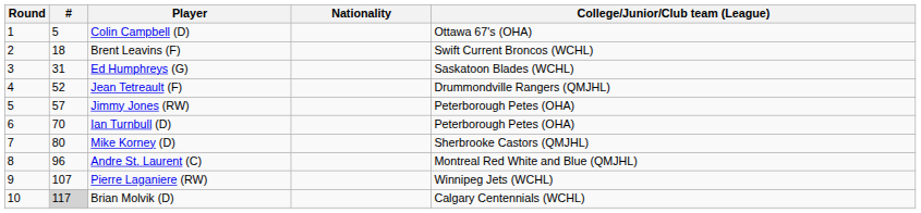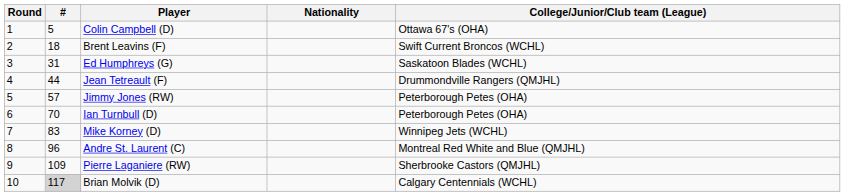 <table class="wikitable">
 <tr align="center">
 <th bgcolor="#DDDDFF" width="4.0%">Round</th>
 <th bgcolor="#DDDDFF" width="4.0%">#</th>
 <th bgcolor="#DDDDFF" width="21.0%">Player</th>
 <th bgcolor="#DDDDFF" width="14.5%">Nationality</th>
 <th bgcolor="#DDDDFF" width="50.0%">College/Junior/Club team (League)</th>
 </tr>
 <tr>
 <td>1</td>
 <td>5</td>
 <td><a href='#'>Colin Campbell</a> (D)</td>
 <td></td>
 <td>Ottawa 67's (OHA)</td>
 </tr>
 <tr>
 <td>2</td>
 <td>18</td>
 <td>Brent Leavins (F)</td>
 <td></td>
 <td>Swift Current Broncos (WCHL)</td>
 </tr>
 <tr>
 <td>3</td>
 <td>31</td>
 <td><a href='#'>Ed Humphreys</a> (G)</td>
 <td></td>
 <td>Saskatoon Blades (WCHL)</td>
 </tr>
 <tr>
 <td>4</td>
-<td>52</td>
+<td>44</td>
 <td><a href='#'>Jean Tetreault</a> (F)</td>
 <td></td>
 <td>Drummondville Rangers (QMJHL)</td>
 </tr>
 <tr>
 <td>5</td>
 <td>57</td>
 <td><a href='#'>Jimmy Jones</a> (RW)</td>
 <td></td>
 <td>Peterborough Petes (OHA)</td>
 </tr>
 <tr>
 <td>6</td>
 <td>70</td>
 <td><a href='#'>Ian Turnbull</a> (D)</td>
 <td></td>
 <td>Peterborough Petes (OHA)</td>
 </tr>
 <tr>
 <td>7</td>
-<td>80</td>
+<td>83</td>
 <td><a href='#'>Mike Korney</a> (D)</td>
 <td></td>
-<td>Sherbrooke Castors (QMJHL)</td>
+<td>Winnipeg Jets (WCHL)</td>
 </tr>
 <tr>
 <td>8</td>
 <td>96</td>
 <td><a href='#'>Andre St. Laurent</a> (C)</td>
 <td></td>
 <td>Montreal Red White and Blue (QMJHL)</td>
 </tr>
 <tr>
 <td>9</td>
-<td>107</td>
+<td>109</td>
 <td><a href='#'>Pierre Laganiere</a> (RW)</td>
 <td></td>
-<td>Winnipeg Jets (WCHL)</td>
+<td>Sherbrooke Castors (QMJHL)</td>
 </tr>
 <tr>
 <td>10</td>
 <td style="background: lightgrey;">117</td>
 <td>Brian Molvik (D)</td>
 <td></td>
 <td>Calgary Centennials (WCHL)</td>
 </tr>
 </table>
